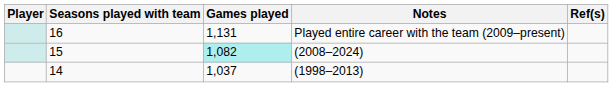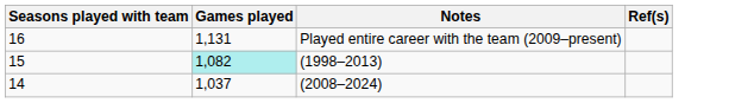 <table class="wikitable sortable plainrowheaders">
 <tr>
-<th scope="col">Player</th>
 <th scope="col">Seasons played with team</th>
 <th scope="col">Games played</th>
 <th scope="col">Notes</th>
 <th scope="col" class="unsortable">Ref(s)</th>
 </tr>
 <tr>
-<td style="background:#CFECEC"></td>
 <td>16</td>
 <td>1,131</td>
 <td>Played entire career with the team (2009–present)</td>
 <td></td>
 </tr>
 <tr>
-<td style="background:#CFECEC"></td>
 <td>15</td>
 <td style="background: paleturquoise;">1,082</td>
+<td>(1998–2013)</td>
+<td></td>
+</tr>
+<tr>
+<td>14</td>
+<td>1,037</td>
 <td>(2008–2024)</td>
 <td></td>
 </tr>
-<tr>
-<td></td>
-<td>14</td>
-<td>1,037</td>
-<td>(1998–2013)</td>
-<td></td>
-</tr>
 </table>
